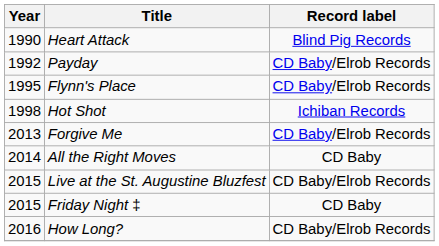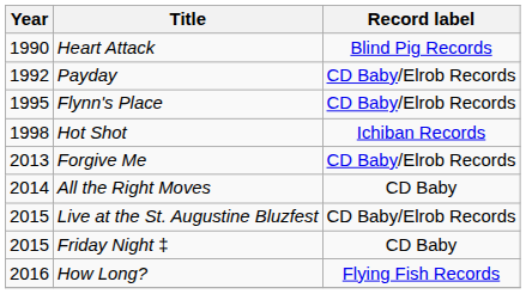 <table class="wikitable sortable">
 <tr>
 <th>Year</th>
 <th>Title</th>
 <th>Record label</th>
 </tr>
 <tr>
 <td>1990</td>
 <td><em>Heart Attack</em></td>
 <td style="text-align:center;"><a href='#'>Blind Pig Records</a></td>
 </tr>
 <tr>
 <td>1992</td>
 <td><em>Payday</em></td>
 <td style="text-align:center;"><a href='#'>CD Baby</a>/Elrob Records</td>
 </tr>
 <tr>
 <td>1995</td>
 <td><em>Flynn's Place</em></td>
 <td style="text-align:center;"><a href='#'>CD Baby</a>/Elrob Records</td>
 </tr>
 <tr>
 <td>1998</td>
 <td><em>Hot Shot</em></td>
 <td style="text-align:center;"><a href='#'>Ichiban Records</a></td>
 </tr>
 <tr>
 <td>2013</td>
 <td><em>Forgive Me</em></td>
 <td style="text-align:center;"><a href='#'>CD Baby</a>/Elrob Records</td>
 </tr>
 <tr>
 <td>2014</td>
 <td><em>All the Right Moves</em></td>
 <td style="text-align:center;">CD Baby</td>
 </tr>
 <tr>
 <td>2015</td>
 <td><em>Live at the St. Augustine Bluzfest</em></td>
 <td style="text-align:center;">CD Baby/Elrob Records</td>
 </tr>
 <tr>
 <td>2015</td>
 <td><em>Friday Night</em>  ‡</td>
 <td style="text-align:center;">CD Baby</td>
 </tr>
 <tr>
 <td>2016</td>
 <td><em>How Long?</em></td>
-<td style="text-align:center;">CD Baby/Elrob Records</td>
+<td style="text-align:center;"><a href='#'>Flying Fish Records</a></td>
 </tr>
 <tr>
 </tr>
 </table>
